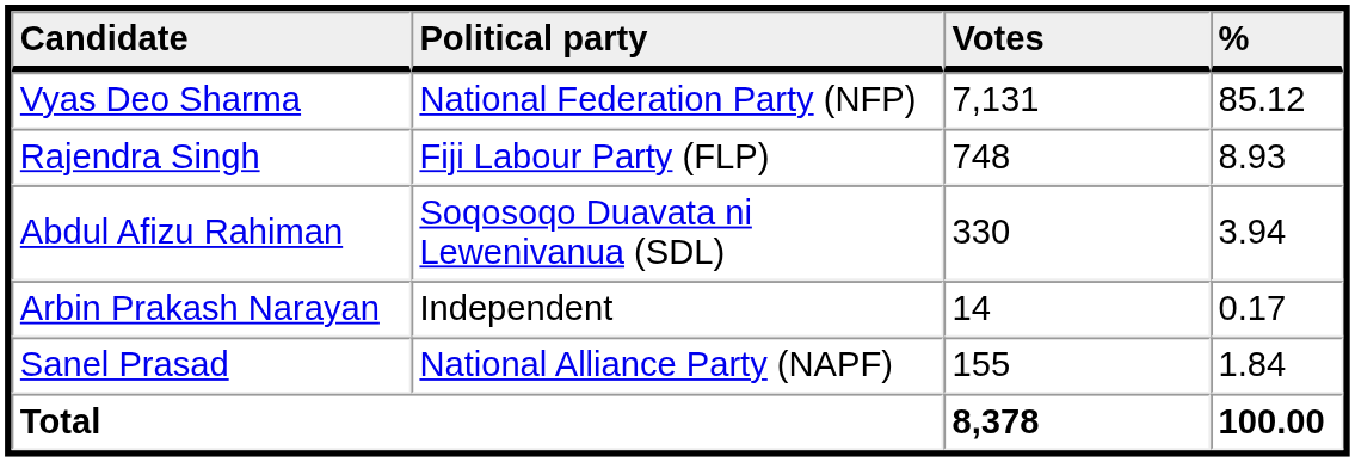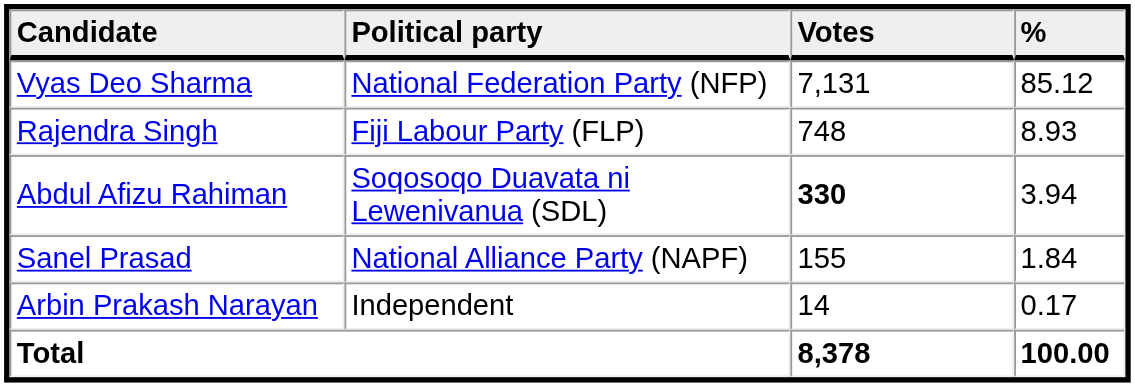 <table table width="70%" border="1" align="center" cellpadding=3 cellspacing=0 style="margin:5px; border:3px solid;">
 <tr>
 <td td width="30%" style="border-bottom:3px solid; background:#efefef;"><strong>Candidate</strong></td>
 <td td width="40%" style="border-bottom:3px solid; background:#efefef;"><strong>Political party</strong></td>
 <td td width="20%" style="border-bottom:3px solid; background:#efefef;"><strong>Votes</strong></td>
 <td td width="10%" style="border-bottom:3px solid; background:#efefef;"><strong>%</strong></td>
 </tr>
 <tr>
 <td><a href='#'>Vyas Deo Sharma</a></td>
 <td><a href='#'>National Federation Party</a> (NFP)</td>
 <td>7,131</td>
 <td>85.12</td>
 </tr>
 <tr>
 <td><a href='#'>Rajendra Singh</a></td>
 <td><a href='#'>Fiji Labour Party</a> (FLP)</td>
 <td>748</td>
 <td>8.93</td>
 </tr>
 <tr>
 <td><a href='#'>Abdul Afizu Rahiman</a></td>
 <td><a href='#'>Soqosoqo Duavata ni Lewenivanua</a> (SDL)</td>
-<td>330</td>
+<td><strong>330</strong></td>
 <td>3.94</td>
+</tr>
+<tr>
+<td><a href='#'>Sanel Prasad</a></td>
+<td><a href='#'>National Alliance Party</a> (NAPF)</td>
+<td>155</td>
+<td>1.84</td>
 </tr>
 <tr>
 <td><a href='#'>Arbin Prakash Narayan</a></td>
 <td>Independent</td>
 <td>14</td>
 <td>0.17</td>
-</tr>
-<tr>
-<td><a href='#'>Sanel Prasad</a></td>
-<td><a href='#'>National Alliance Party</a> (NAPF)</td>
-<td>155</td>
-<td>1.84</td>
 </tr>
 <tr>
 <td colspan=2><strong>Total</strong></td>
 <td><strong>8,378</strong></td>
 <td><strong>100.00</strong></td>
 </tr>
 <tr>
 </tr>
 </table>
